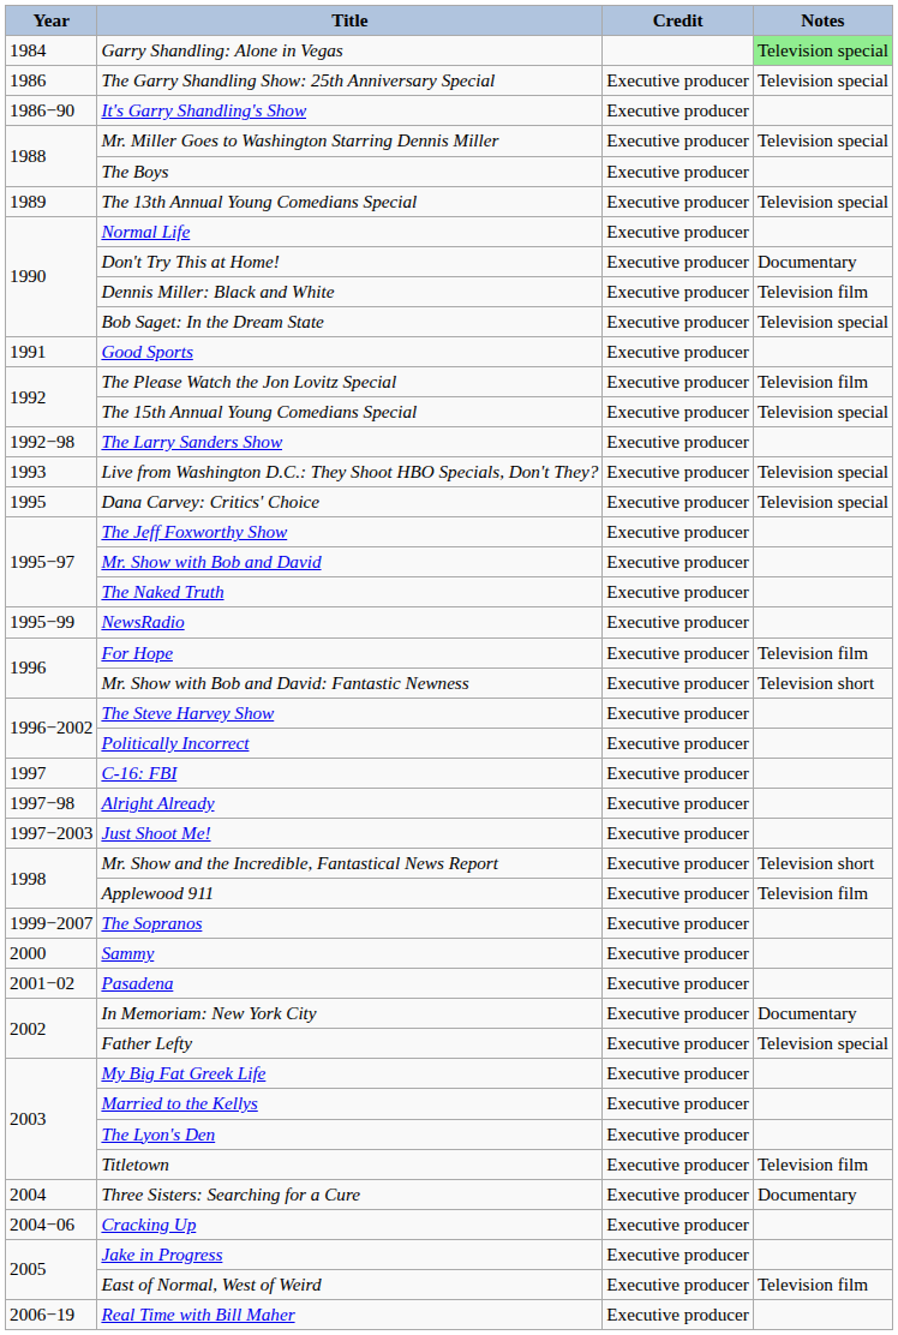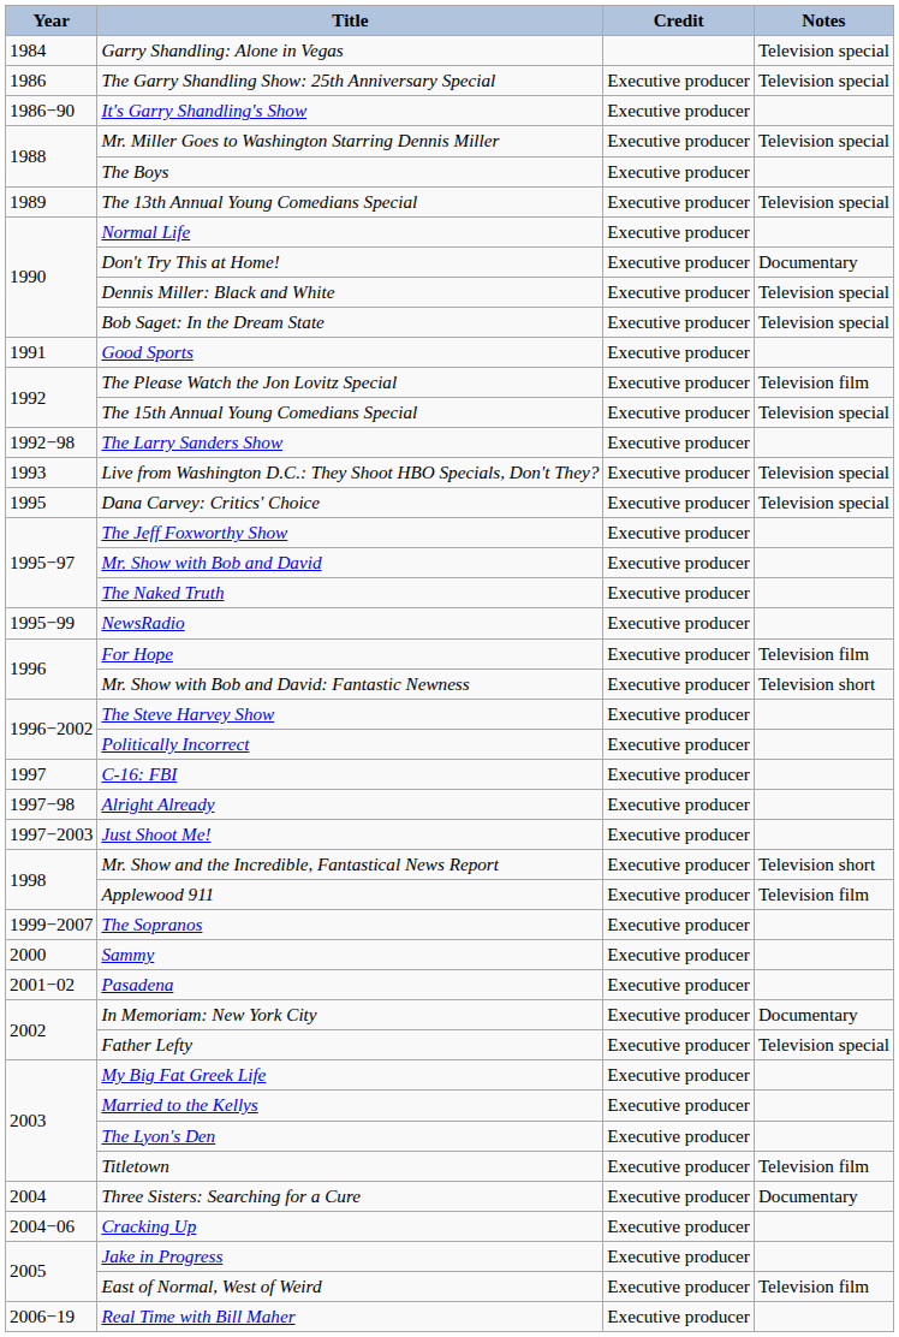 <table class="wikitable" style="font-size:95%;">
 <tr>
 <th style="background:#B0C4DE;">Year</th>
 <th style="background:#B0C4DE;">Title</th>
 <th style="background:#B0C4DE;">Credit</th>
 <th style="background:#B0C4DE;">Notes</th>
 </tr>
 <tr>
 <td>1984</td>
 <td><em>Garry Shandling: Alone in Vegas</em></td>
 <td></td>
-<td style="background: lightgreen;">Television special</td>
+<td>Television special</td>
 </tr>
 <tr>
 <td>1986</td>
 <td><em>The Garry Shandling Show: 25th Anniversary Special</em></td>
 <td>Executive producer</td>
 <td>Television special</td>
 </tr>
 <tr>
 <td>1986−90</td>
 <td><em><a href='#'>It's Garry Shandling's Show</a></em></td>
 <td>Executive producer</td>
 <td></td>
 </tr>
 <tr>
 <td rowspan=2>1988</td>
 <td><em>Mr. Miller Goes to Washington Starring Dennis Miller</em></td>
 <td>Executive producer</td>
 <td>Television special</td>
 </tr>
 <tr>
 <td><em>The Boys</em></td>
 <td>Executive producer</td>
 <td></td>
 </tr>
 <tr>
 <td>1989</td>
 <td><em>The 13th Annual Young Comedians Special</em></td>
 <td>Executive producer</td>
 <td>Television special</td>
 </tr>
 <tr>
 <td rowspan=4>1990</td>
 <td><em><a href='#'>Normal Life</a></em></td>
 <td>Executive producer</td>
 <td></td>
 </tr>
 <tr>
 <td><em>Don't Try This at Home!</em></td>
 <td>Executive producer</td>
 <td>Documentary</td>
 </tr>
 <tr>
 <td><em>Dennis Miller: Black and White</em></td>
 <td>Executive producer</td>
-<td>Television film</td>
+<td>Television special</td>
 </tr>
 <tr>
 <td><em>Bob Saget: In the Dream State</em></td>
 <td>Executive producer</td>
 <td>Television special</td>
 </tr>
 <tr>
 <td>1991</td>
 <td><em><a href='#'>Good Sports</a></em></td>
 <td>Executive producer</td>
 <td></td>
 </tr>
 <tr>
 <td rowspan=2>1992</td>
 <td><em>The Please Watch the Jon Lovitz Special</em></td>
 <td>Executive producer</td>
 <td>Television film</td>
 </tr>
 <tr>
 <td><em>The 15th Annual Young Comedians Special</em></td>
 <td>Executive producer</td>
 <td>Television special</td>
 </tr>
 <tr>
 <td>1992−98</td>
 <td><em><a href='#'>The Larry Sanders Show</a></em></td>
 <td>Executive producer</td>
 <td></td>
 </tr>
 <tr>
 <td>1993</td>
 <td><em>Live from Washington D.C.: They Shoot HBO Specials, Don't They?</em></td>
 <td>Executive producer</td>
 <td>Television special</td>
 </tr>
 <tr>
 <td>1995</td>
 <td><em>Dana Carvey: Critics' Choice</em></td>
 <td>Executive producer</td>
 <td>Television special</td>
 </tr>
 <tr>
 <td rowspan=3>1995−97</td>
 <td><em><a href='#'>The Jeff Foxworthy Show</a></em></td>
 <td>Executive producer</td>
 <td></td>
 </tr>
 <tr>
 <td><em><a href='#'>Mr. Show with Bob and David</a></em></td>
 <td>Executive producer</td>
 <td></td>
 </tr>
 <tr>
 <td><em><a href='#'>The Naked Truth</a></em></td>
 <td>Executive producer</td>
 <td></td>
 </tr>
 <tr>
 <td>1995−99</td>
 <td><em><a href='#'>NewsRadio</a></em></td>
 <td>Executive producer</td>
 <td></td>
 </tr>
 <tr>
 <td rowspan=2>1996</td>
 <td><em><a href='#'>For Hope</a></em></td>
 <td>Executive producer</td>
 <td>Television film</td>
 </tr>
 <tr>
 <td><em>Mr. Show with Bob and David: Fantastic Newness</em></td>
 <td>Executive producer</td>
 <td>Television short</td>
 </tr>
 <tr>
 <td rowspan=2>1996−2002</td>
 <td><em><a href='#'>The Steve Harvey Show</a></em></td>
 <td>Executive producer</td>
 <td></td>
 </tr>
 <tr>
 <td><em><a href='#'>Politically Incorrect</a></em></td>
 <td>Executive producer</td>
 <td></td>
 </tr>
 <tr>
 <td>1997</td>
 <td><em><a href='#'>C-16: FBI</a></em></td>
 <td>Executive producer</td>
 <td></td>
 </tr>
 <tr>
 <td>1997−98</td>
 <td><em><a href='#'>Alright Already</a></em></td>
 <td>Executive producer</td>
 <td></td>
 </tr>
 <tr>
 <td>1997−2003</td>
 <td><em><a href='#'>Just Shoot Me!</a></em></td>
 <td>Executive producer</td>
 <td></td>
 </tr>
 <tr>
 <td rowspan=2>1998</td>
 <td><em>Mr. Show and the Incredible, Fantastical News Report</em></td>
 <td>Executive producer</td>
 <td>Television short</td>
 </tr>
 <tr>
 <td><em>Applewood 911</em></td>
 <td>Executive producer</td>
 <td>Television film</td>
 </tr>
 <tr>
 <td>1999−2007</td>
 <td><em><a href='#'>The Sopranos</a></em></td>
 <td>Executive producer</td>
 <td></td>
 </tr>
 <tr>
 <td>2000</td>
 <td><em><a href='#'>Sammy</a></em></td>
 <td>Executive producer</td>
 <td></td>
 </tr>
 <tr>
 <td>2001−02</td>
 <td><em><a href='#'>Pasadena</a></em></td>
 <td>Executive producer</td>
 <td></td>
 </tr>
 <tr>
 <td rowspan=2>2002</td>
 <td><em>In Memoriam: New York City</em></td>
 <td>Executive producer</td>
 <td>Documentary</td>
 </tr>
 <tr>
 <td><em>Father Lefty</em></td>
 <td>Executive producer</td>
 <td>Television special</td>
 </tr>
 <tr>
 <td rowspan=4>2003</td>
 <td><em><a href='#'>My Big Fat Greek Life</a></em></td>
 <td>Executive producer</td>
 <td></td>
 </tr>
 <tr>
 <td><em><a href='#'>Married to the Kellys</a></em></td>
 <td>Executive producer</td>
 <td></td>
 </tr>
 <tr>
 <td><em><a href='#'>The Lyon's Den</a></em></td>
 <td>Executive producer</td>
 <td></td>
 </tr>
 <tr>
 <td><em>Titletown</em></td>
 <td>Executive producer</td>
 <td>Television film</td>
 </tr>
 <tr>
 <td>2004</td>
 <td><em>Three Sisters: Searching for a Cure</em></td>
 <td>Executive producer</td>
 <td>Documentary</td>
 </tr>
 <tr>
 <td>2004−06</td>
 <td><em><a href='#'>Cracking Up</a></em></td>
 <td>Executive producer</td>
 <td></td>
 </tr>
 <tr>
 <td rowspan=2>2005</td>
 <td><em><a href='#'>Jake in Progress</a></em></td>
 <td>Executive producer</td>
 <td></td>
 </tr>
 <tr>
 <td><em>East of Normal, West of Weird</em></td>
 <td>Executive producer</td>
 <td>Television film</td>
 </tr>
 <tr>
 <td>2006−19</td>
 <td><em><a href='#'>Real Time with Bill Maher</a></em></td>
 <td>Executive producer</td>
 <td></td>
 </tr>
 </table>
